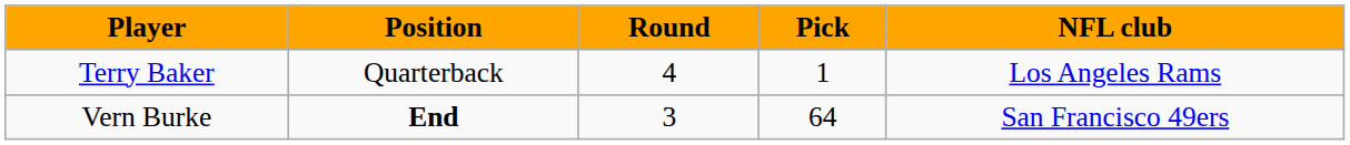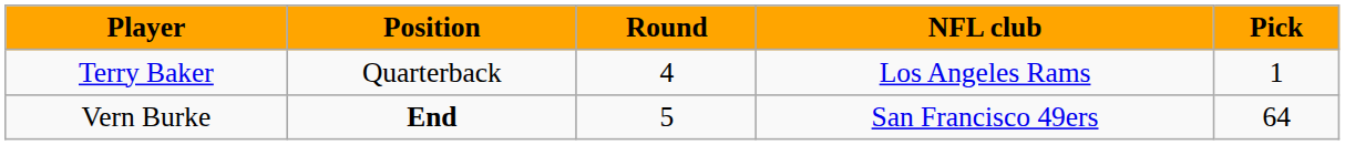 <table class="wikitable" style="width:60%;">
 <tr style="text-align:center; background:orange; color:black;">
 <td><strong>Player</strong></td>
 <td><strong>Position</strong></td>
 <td><strong>Round</strong></td>
+<td><strong>NFL club</strong></td>
 <td><strong>Pick</strong></td>
-<td><strong>NFL club</strong></td>
 </tr>
 <tr style="text-align:center;" bgcolor="">
 <td><a href='#'>Terry Baker</a></td>
 <td>Quarterback</td>
 <td>4</td>
+<td><a href='#'>Los Angeles Rams</a></td>
 <td>1</td>
-<td><a href='#'>Los Angeles Rams</a></td>
 </tr>
 <tr style="text-align:center;" bgcolor="">
 <td>Vern Burke</td>
 <td><strong>End</strong></td>
-<td>3</td>
+<td>5</td>
+<td><a href='#'>San Francisco 49ers</a></td>
 <td>64</td>
-<td><a href='#'>San Francisco 49ers</a></td>
 </tr>
 </table>
